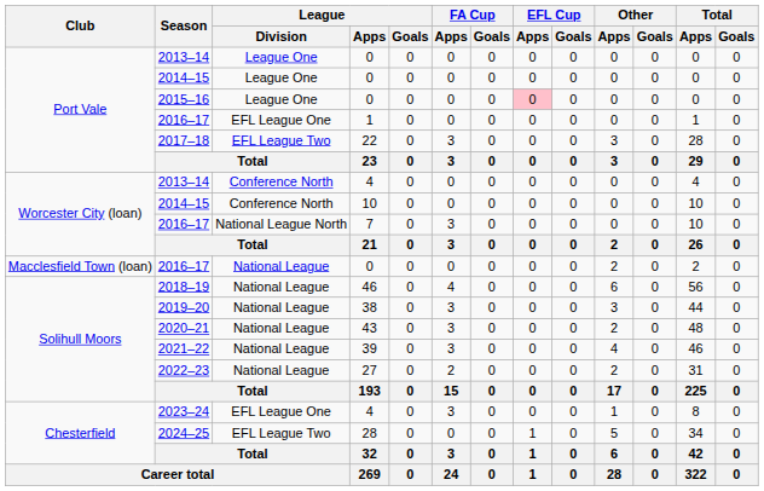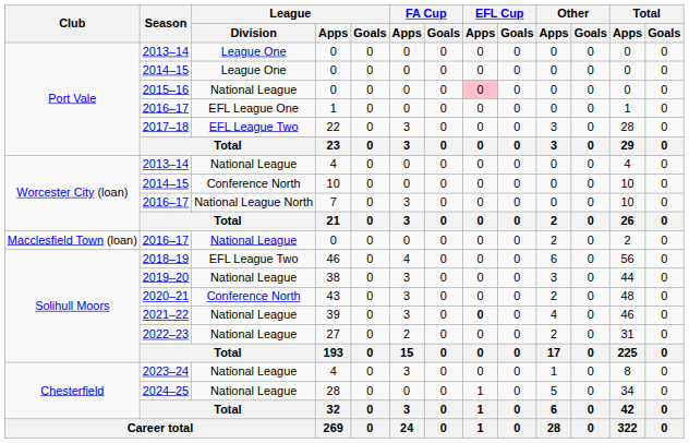 <table class="wikitable" style="text-align:center">
 <tr>
 <th rowspan="2">Club</th>
 <th rowspan="2">Season</th>
 <th colspan="3">League</th>
 <th colspan="2"><a href='#'>FA Cup</a></th>
 <th colspan="2"><a href='#'>EFL Cup</a></th>
 <th colspan="2">Other</th>
 <th colspan="2">Total</th>
 </tr>
 <tr>
 <th>Division</th>
 <th>Apps</th>
 <th>Goals</th>
 <th>Apps</th>
 <th>Goals</th>
 <th>Apps</th>
 <th>Goals</th>
 <th>Apps</th>
 <th>Goals</th>
 <th>Apps</th>
 <th>Goals</th>
 </tr>
 <tr>
 <td rowspan=6><a href='#'>Port Vale</a></td>
 <td><a href='#'>2013–14</a></td>
 <td><a href='#'>League One</a></td>
 <td>0</td>
 <td>0</td>
 <td>0</td>
 <td>0</td>
 <td>0</td>
 <td>0</td>
 <td>0</td>
 <td>0</td>
 <td>0</td>
 <td>0</td>
 </tr>
 <tr>
 <td><a href='#'>2014–15</a></td>
 <td>League One</td>
 <td>0</td>
 <td>0</td>
 <td>0</td>
 <td>0</td>
 <td>0</td>
 <td>0</td>
 <td>0</td>
 <td>0</td>
 <td>0</td>
 <td>0</td>
 </tr>
 <tr>
 <td><a href='#'>2015–16</a></td>
-<td>League One</td>
+<td>National League</td>
 <td>0</td>
 <td>0</td>
 <td>0</td>
 <td>0</td>
 <td style="background: pink;">0</td>
 <td>0</td>
 <td>0</td>
 <td>0</td>
 <td>0</td>
 <td>0</td>
 </tr>
 <tr>
 <td><a href='#'>2016–17</a></td>
 <td>EFL League One</td>
 <td>1</td>
 <td>0</td>
 <td>0</td>
 <td>0</td>
 <td>0</td>
 <td>0</td>
 <td>0</td>
 <td>0</td>
 <td>1</td>
 <td>0</td>
 </tr>
 <tr>
 <td><a href='#'>2017–18</a></td>
 <td><a href='#'>EFL League Two</a></td>
 <td>22</td>
 <td>0</td>
 <td>3</td>
 <td>0</td>
 <td>0</td>
 <td>0</td>
 <td>3</td>
 <td>0</td>
 <td>28</td>
 <td>0</td>
 </tr>
 <tr>
 <th colspan="2">Total</th>
 <th>23</th>
 <th>0</th>
 <th>3</th>
 <th>0</th>
 <th>0</th>
 <th>0</th>
 <th>3</th>
 <th>0</th>
 <th>29</th>
 <th>0</th>
 </tr>
 <tr>
 <td rowspan=4><a href='#'>Worcester City</a> (loan)</td>
 <td><a href='#'>2013–14</a></td>
-<td><a href='#'>Conference North</a></td>
+<td>National League</td>
 <td>4</td>
 <td>0</td>
 <td>0</td>
 <td>0</td>
 <td>0</td>
 <td>0</td>
 <td>0</td>
 <td>0</td>
 <td>4</td>
 <td>0</td>
 </tr>
 <tr>
 <td><a href='#'>2014–15</a></td>
 <td>Conference North</td>
 <td>10</td>
 <td>0</td>
 <td>0</td>
 <td>0</td>
 <td>0</td>
 <td>0</td>
 <td>0</td>
 <td>0</td>
 <td>10</td>
 <td>0</td>
 </tr>
 <tr>
 <td><a href='#'>2016–17</a></td>
 <td>National League North</td>
 <td>7</td>
 <td>0</td>
 <td>3</td>
 <td>0</td>
 <td>0</td>
 <td>0</td>
 <td>0</td>
 <td>0</td>
 <td>10</td>
 <td>0</td>
 </tr>
 <tr>
 <th colspan="2">Total</th>
 <th>21</th>
 <th>0</th>
 <th>3</th>
 <th>0</th>
 <th>0</th>
 <th>0</th>
 <th>2</th>
 <th>0</th>
 <th>26</th>
 <th>0</th>
 </tr>
 <tr>
 <td><a href='#'>Macclesfield Town</a> (loan)</td>
 <td><a href='#'>2016–17</a></td>
 <td><a href='#'>National League</a></td>
 <td>0</td>
 <td>0</td>
 <td>0</td>
 <td>0</td>
 <td>0</td>
 <td>0</td>
 <td>2</td>
 <td>0</td>
 <td>2</td>
 <td>0</td>
 </tr>
 <tr>
 <td rowspan="6"><a href='#'>Solihull Moors</a></td>
 <td><a href='#'>2018–19</a></td>
-<td>National League</td>
+<td>EFL League Two</td>
 <td>46</td>
 <td>0</td>
 <td>4</td>
 <td>0</td>
 <td>0</td>
 <td>0</td>
 <td>6</td>
 <td>0</td>
 <td>56</td>
 <td>0</td>
 </tr>
 <tr>
 <td><a href='#'>2019–20</a></td>
 <td>National League</td>
 <td>38</td>
 <td>0</td>
 <td>3</td>
 <td>0</td>
 <td>0</td>
 <td>0</td>
 <td>3</td>
 <td>0</td>
 <td>44</td>
 <td>0</td>
 </tr>
 <tr>
 <td><a href='#'>2020–21</a></td>
-<td>National League</td>
+<td><a href='#'>Conference North</a></td>
 <td>43</td>
 <td>0</td>
 <td>3</td>
 <td>0</td>
 <td>0</td>
 <td>0</td>
 <td>2</td>
 <td>0</td>
 <td>48</td>
 <td>0</td>
 </tr>
 <tr>
 <td><a href='#'>2021–22</a></td>
 <td>National League</td>
 <td>39</td>
 <td>0</td>
 <td>3</td>
 <td>0</td>
-<td>0</td>
+<td><strong>0</strong></td>
 <td>0</td>
 <td>4</td>
 <td>0</td>
 <td>46</td>
 <td>0</td>
 </tr>
 <tr>
 <td><a href='#'>2022–23</a></td>
 <td>National League</td>
 <td>27</td>
 <td>0</td>
 <td>2</td>
 <td>0</td>
 <td>0</td>
 <td>0</td>
 <td>2</td>
 <td>0</td>
 <td>31</td>
 <td>0</td>
 </tr>
 <tr>
 <th colspan="2">Total</th>
 <th>193</th>
 <th>0</th>
 <th>15</th>
 <th>0</th>
 <th>0</th>
 <th>0</th>
 <th>17</th>
 <th>0</th>
 <th>225</th>
 <th>0</th>
 </tr>
 <tr>
 <td rowspan=3><a href='#'>Chesterfield</a></td>
 <td><a href='#'>2023–24</a></td>
-<td>EFL League One</td>
+<td>National League</td>
 <td>4</td>
 <td>0</td>
 <td>3</td>
 <td>0</td>
 <td>0</td>
 <td>0</td>
 <td>1</td>
 <td>0</td>
 <td>8</td>
 <td>0</td>
 </tr>
 <tr>
 <td><a href='#'>2024–25</a></td>
-<td>EFL League Two</td>
+<td>National League</td>
 <td>28</td>
 <td>0</td>
 <td>0</td>
 <td>0</td>
 <td>1</td>
 <td>0</td>
 <td>5</td>
 <td>0</td>
 <td>34</td>
 <td>0</td>
 </tr>
 <tr>
 <th colspan="2">Total</th>
 <th>32</th>
 <th>0</th>
 <th>3</th>
 <th>0</th>
 <th>1</th>
 <th>0</th>
 <th>6</th>
 <th>0</th>
 <th>42</th>
 <th>0</th>
 </tr>
 <tr>
 <th colspan="3">Career total</th>
 <th>269</th>
 <th>0</th>
 <th>24</th>
 <th>0</th>
 <th>1</th>
 <th>0</th>
 <th>28</th>
 <th>0</th>
 <th>322</th>
 <th>0</th>
 </tr>
 </table>
